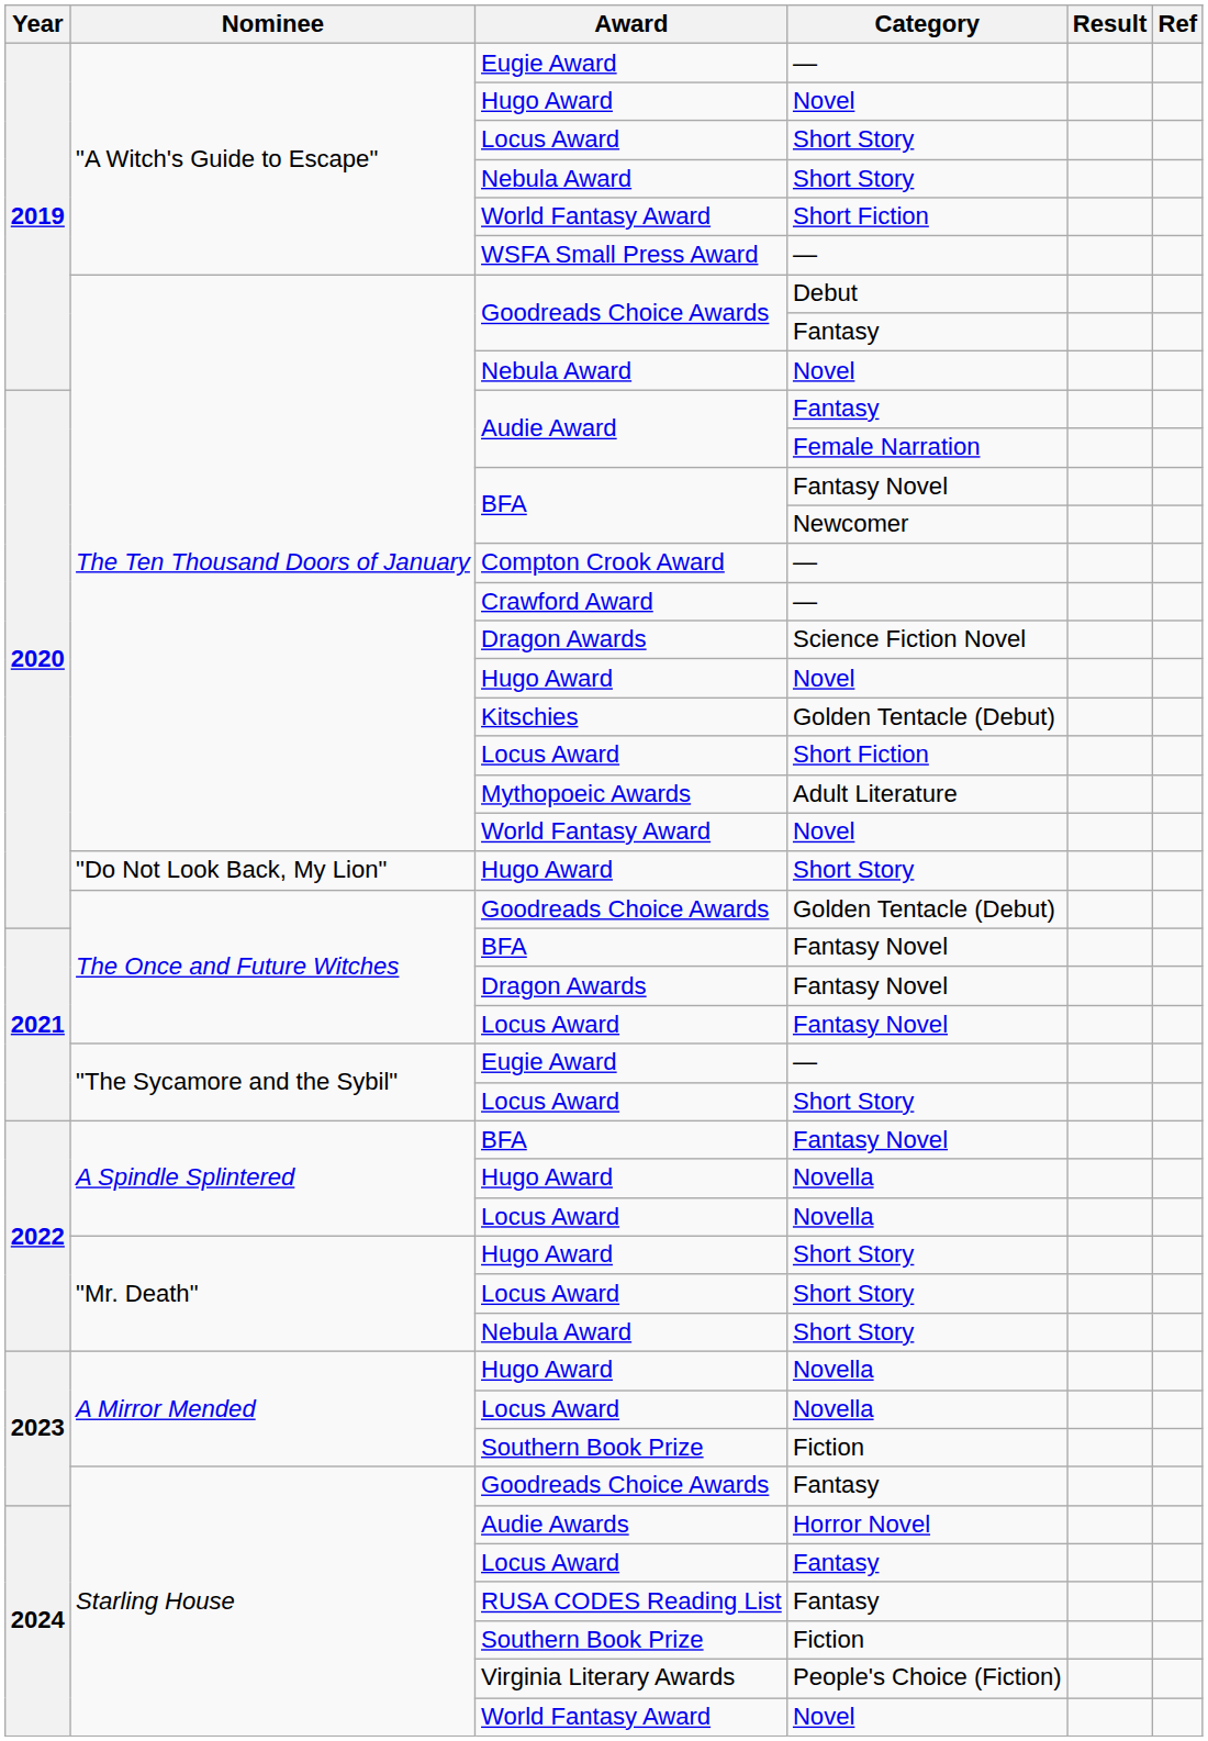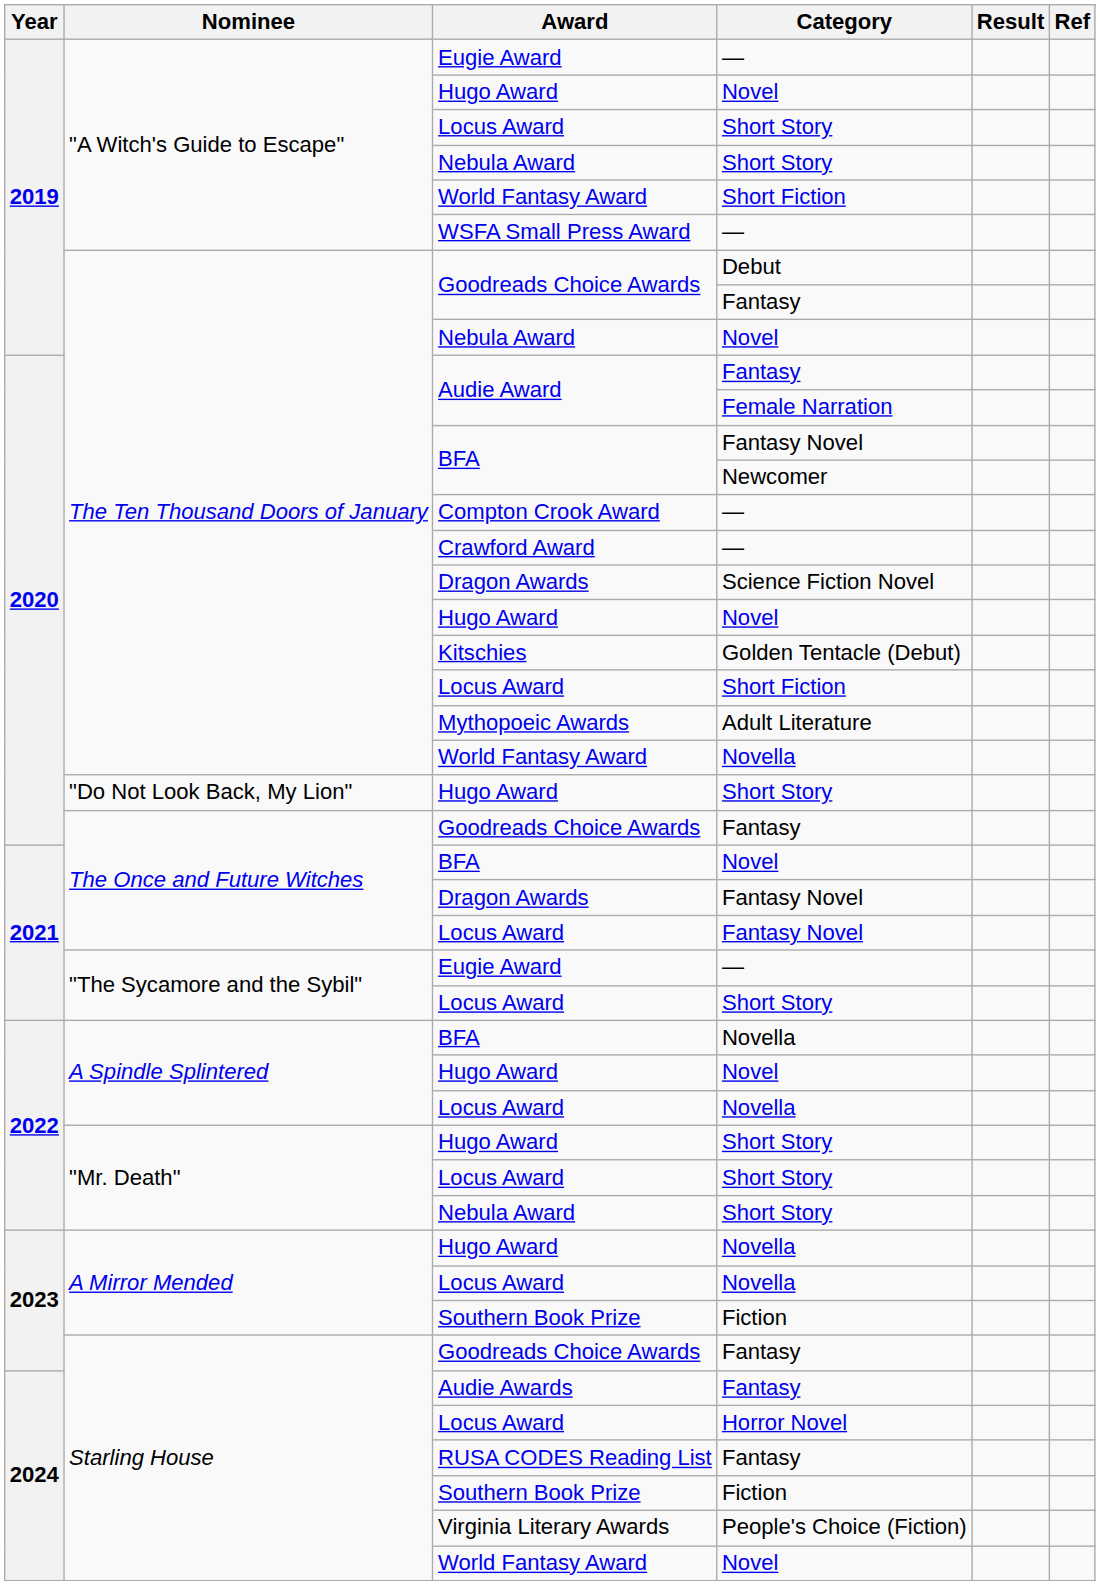 <table class="wikitable sortable">
 <tr>
 <th>Year</th>
 <th>Nominee</th>
 <th>Award</th>
 <th>Category</th>
 <th>Result</th>
 <th>Ref</th>
 </tr>
 <tr>
 <th rowspan="9"><a href='#'>2019</a></th>
 <td rowspan="6">"A Witch's Guide to Escape"</td>
 <td><a href='#'>Eugie Award</a></td>
 <td>—</td>
 <td></td>
 <td></td>
 </tr>
 <tr>
 <td><a href='#'>Hugo Award</a></td>
 <td><a href='#'>Novel</a></td>
 <td></td>
 <td></td>
 </tr>
 <tr>
 <td><a href='#'>Locus Award</a></td>
 <td><a href='#'>Short Story</a></td>
 <td></td>
 <td></td>
 </tr>
 <tr>
 <td><a href='#'>Nebula Award</a></td>
 <td><a href='#'>Short Story</a></td>
 <td></td>
 <td></td>
 </tr>
 <tr>
 <td><a href='#'>World Fantasy Award</a></td>
 <td><a href='#'>Short Fiction</a></td>
 <td></td>
 <td></td>
 </tr>
 <tr>
 <td><a href='#'>WSFA Small Press Award</a></td>
 <td>—</td>
 <td></td>
 <td></td>
 </tr>
 <tr>
 <td rowspan="15"><em><a href='#'>The Ten Thousand Doors of January</a></em></td>
 <td rowspan="2"><a href='#'>Goodreads Choice Awards</a></td>
 <td>Debut</td>
 <td></td>
 <td></td>
 </tr>
 <tr>
 <td Favorite Fantasy Novel>Fantasy</td>
 <td></td>
 <td></td>
 </tr>
 <tr>
 <td><a href='#'>Nebula Award</a></td>
 <td><a href='#'>Novel</a></td>
 <td></td>
 <td></td>
 </tr>
 <tr>
 <th rowspan="14"><a href='#'>2020</a></th>
 <td rowspan="2"><a href='#'>Audie Award</a></td>
 <td><a href='#'>Fantasy</a></td>
 <td></td>
 <td></td>
 </tr>
 <tr>
 <td><a href='#'>Female Narration</a></td>
 <td></td>
 <td></td>
 </tr>
 <tr>
 <td rowspan="2"><a href='#'>BFA</a></td>
 <td>Fantasy Novel</td>
 <td></td>
 <td></td>
 </tr>
 <tr>
 <td>Newcomer</td>
 <td></td>
 <td></td>
 </tr>
 <tr>
 <td><a href='#'>Compton Crook Award</a></td>
 <td>—</td>
 <td></td>
 <td></td>
 </tr>
 <tr>
 <td><a href='#'>Crawford Award</a></td>
 <td>—</td>
 <td></td>
 <td></td>
 </tr>
 <tr>
 <td><a href='#'>Dragon Awards</a></td>
 <td>Science Fiction Novel</td>
 <td></td>
 <td></td>
 </tr>
 <tr>
 <td><a href='#'>Hugo Award</a></td>
 <td><a href='#'>Novel</a></td>
 <td></td>
 <td></td>
 </tr>
 <tr>
 <td><a href='#'>Kitschies</a></td>
 <td>Golden Tentacle (Debut)</td>
 <td></td>
 <td></td>
 </tr>
 <tr>
 <td><a href='#'>Locus Award</a></td>
 <td><a href='#'>Short Fiction</a></td>
 <td></td>
 <td></td>
 </tr>
 <tr>
 <td><a href='#'>Mythopoeic Awards</a></td>
 <td>Adult Literature</td>
 <td></td>
 <td></td>
 </tr>
 <tr>
 <td><a href='#'>World Fantasy Award</a></td>
-<td><a href='#'>Novel</a></td>
+<td><a href='#'>Novella</a></td>
 <td></td>
 <td></td>
 </tr>
 <tr>
 <td>"Do Not Look Back, My Lion"</td>
 <td><a href='#'>Hugo Award</a></td>
 <td><a href='#'>Short Story</a></td>
 <td></td>
 <td></td>
 </tr>
 <tr>
 <td rowspan="4"><em><a href='#'>The Once and Future Witches</a></em></td>
 <td><a href='#'>Goodreads Choice Awards</a></td>
-<td>Golden Tentacle (Debut)</td>
+<td>Fantasy</td>
 <td></td>
 <td></td>
 </tr>
 <tr>
 <th rowspan="5"><a href='#'>2021</a></th>
 <td><a href='#'>BFA</a></td>
-<td>Fantasy Novel</td>
+<td><a href='#'>Novel</a></td>
 <td></td>
 <td></td>
 </tr>
 <tr>
 <td><a href='#'>Dragon Awards</a></td>
 <td>Fantasy Novel</td>
 <td></td>
 <td></td>
 </tr>
 <tr>
 <td><a href='#'>Locus Award</a></td>
 <td><a href='#'>Fantasy Novel</a></td>
 <td></td>
 <td></td>
 </tr>
 <tr>
 <td rowspan="2">"The Sycamore and the Sybil"</td>
 <td><a href='#'>Eugie Award</a></td>
 <td>—</td>
 <td></td>
 <td></td>
 </tr>
 <tr>
 <td><a href='#'>Locus Award</a></td>
 <td><a href='#'>Short Story</a></td>
 <td></td>
 <td></td>
 </tr>
 <tr>
 <th rowspan="6"><a href='#'>2022</a></th>
 <td rowspan="3"><em><a href='#'>A Spindle Splintered</a></em></td>
 <td><a href='#'>BFA</a></td>
-<td><a href='#'>Fantasy Novel</a></td>
+<td>Novella</td>
 <td></td>
 <td></td>
 </tr>
 <tr>
 <td><a href='#'>Hugo Award</a></td>
-<td><a href='#'>Novella</a></td>
+<td><a href='#'>Novel</a></td>
 <td></td>
 <td></td>
 </tr>
 <tr>
 <td><a href='#'>Locus Award</a></td>
 <td><a href='#'>Novella</a></td>
 <td></td>
 <td></td>
 </tr>
 <tr>
 <td rowspan="3">"Mr. Death"</td>
 <td><a href='#'>Hugo Award</a></td>
 <td><a href='#'>Short Story</a></td>
 <td></td>
 <td></td>
 </tr>
 <tr>
 <td><a href='#'>Locus Award</a></td>
 <td><a href='#'>Short Story</a></td>
 <td></td>
 <td></td>
 </tr>
 <tr>
 <td><a href='#'>Nebula Award</a></td>
 <td><a href='#'>Short Story</a></td>
 <td></td>
 <td></td>
 </tr>
 <tr>
 <th rowspan="4">2023</th>
 <td rowspan="3"><em><a href='#'>A Mirror Mended</a></em></td>
 <td><a href='#'>Hugo Award</a></td>
 <td><a href='#'>Novella</a></td>
 <td></td>
 <td></td>
 </tr>
 <tr>
 <td><a href='#'>Locus Award</a></td>
 <td><a href='#'>Novella</a></td>
 <td></td>
 <td></td>
 </tr>
 <tr>
 <td><a href='#'>Southern Book Prize</a></td>
 <td>Fiction</td>
 <td></td>
 <td></td>
 </tr>
 <tr>
 <td rowspan=7><em>Starling House</em></td>
 <td><a href='#'>Goodreads Choice Awards</a></td>
 <td>Fantasy</td>
 <td></td>
 <td></td>
 </tr>
 <tr>
 <th rowspan=6>2024</th>
 <td><a href='#'>Audie Awards</a></td>
-<td><a href='#'>Horror Novel</a></td>
+<td><a href='#'>Fantasy</a></td>
 <td></td>
 <td></td>
 </tr>
 <tr>
 <td><a href='#'>Locus Award</a></td>
-<td><a href='#'>Fantasy</a></td>
+<td><a href='#'>Horror Novel</a></td>
 <td></td>
 <td></td>
 </tr>
 <tr>
 <td><a href='#'>RUSA CODES Reading List</a></td>
 <td>Fantasy</td>
 <td></td>
 <td></td>
 </tr>
 <tr>
 <td><a href='#'>Southern Book Prize</a></td>
 <td>Fiction</td>
 <td></td>
 <td></td>
 </tr>
 <tr>
 <td>Virginia Literary Awards</td>
 <td>People's Choice (Fiction)</td>
 <td></td>
 <td></td>
 </tr>
 <tr>
 <td><a href='#'>World Fantasy Award</a></td>
 <td><a href='#'>Novel</a></td>
 <td></td>
 <td></td>
 </tr>
 </table>
